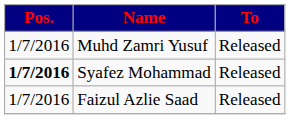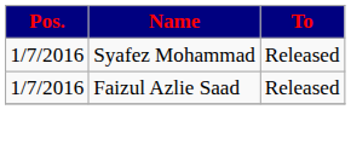 <table class="wikitable sortable">
 <tr>
 <th style="background:#000080; color:Red;">Pos.</th>
 <th style="background:#000080; color:Red;">Name</th>
 <th style="background:#000080; color:Red;">To</th>
 </tr>
 <tr>
 <td>1/7/2016</td>
-<td> Muhd Zamri Yusuf</td>
-<td>Released</td>
-</tr>
-<tr>
-<td><strong>1/7/2016</strong></td>
 <td> Syafez Mohammad</td>
 <td>Released</td>
 </tr>
 <tr>
 <td>1/7/2016</td>
 <td> Faizul Azlie Saad</td>
 <td>Released</td>
 </tr>
 <tr>
 </tr>
 </table>
